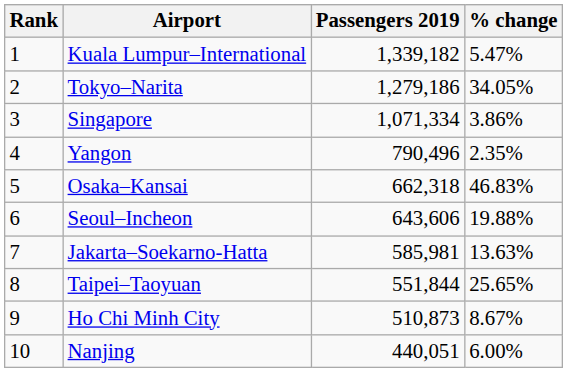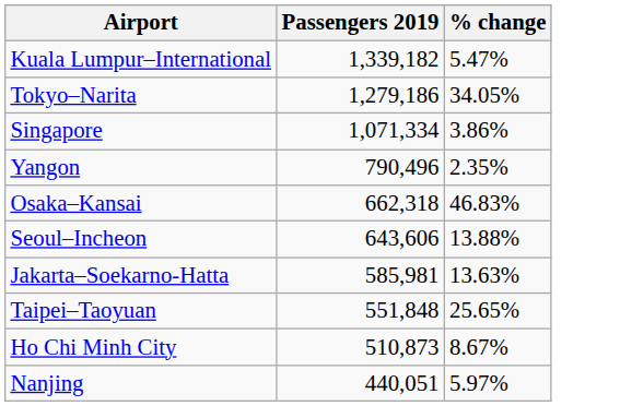 <table class="wikitable sortable" style=" font-size: 90% width= align= margin:auto;">
 <tr style="background:lightgrey;">
-<th>Rank</th>
 <th>Airport</th>
 <th>Passengers 2019</th>
 <th>% change</th>
 </tr>
 <tr>
-<td>1</td>
 <td><a href='#'>Kuala Lumpur–International</a></td>
 <td align="right">1,339,182</td>
 <td>5.47%</td>
 </tr>
 <tr>
-<td>2</td>
 <td><a href='#'>Tokyo–Narita</a></td>
 <td align="right">1,279,186</td>
 <td>34.05%</td>
 </tr>
 <tr>
-<td>3</td>
 <td><a href='#'>Singapore</a></td>
 <td align="right">1,071,334</td>
 <td>3.86%</td>
 </tr>
 <tr>
-<td>4</td>
 <td><a href='#'>Yangon</a></td>
 <td align="right">790,496</td>
 <td>2.35%</td>
 </tr>
 <tr>
-<td>5</td>
 <td><a href='#'>Osaka–Kansai</a></td>
 <td align="right">662,318</td>
 <td>46.83%</td>
 </tr>
 <tr>
-<td>6</td>
 <td><a href='#'>Seoul–Incheon</a></td>
 <td align="right">643,606</td>
-<td>19.88%</td>
+<td>13.88%</td>
 </tr>
 <tr>
-<td>7</td>
 <td><a href='#'>Jakarta–Soekarno-Hatta</a></td>
 <td align="right">585,981</td>
 <td>13.63%</td>
 </tr>
 <tr>
-<td>8</td>
 <td><a href='#'>Taipei–Taoyuan</a></td>
-<td align="right">551,844</td>
+<td align="right">551,848</td>
 <td>25.65%</td>
 </tr>
 <tr>
-<td>9</td>
 <td><a href='#'>Ho Chi Minh City</a></td>
 <td align="right">510,873</td>
 <td>8.67%</td>
 </tr>
 <tr>
-<td>10</td>
 <td><a href='#'>Nanjing</a></td>
 <td align="right">440,051</td>
-<td>6.00%</td>
+<td>5.97%</td>
 </tr>
 </table>
